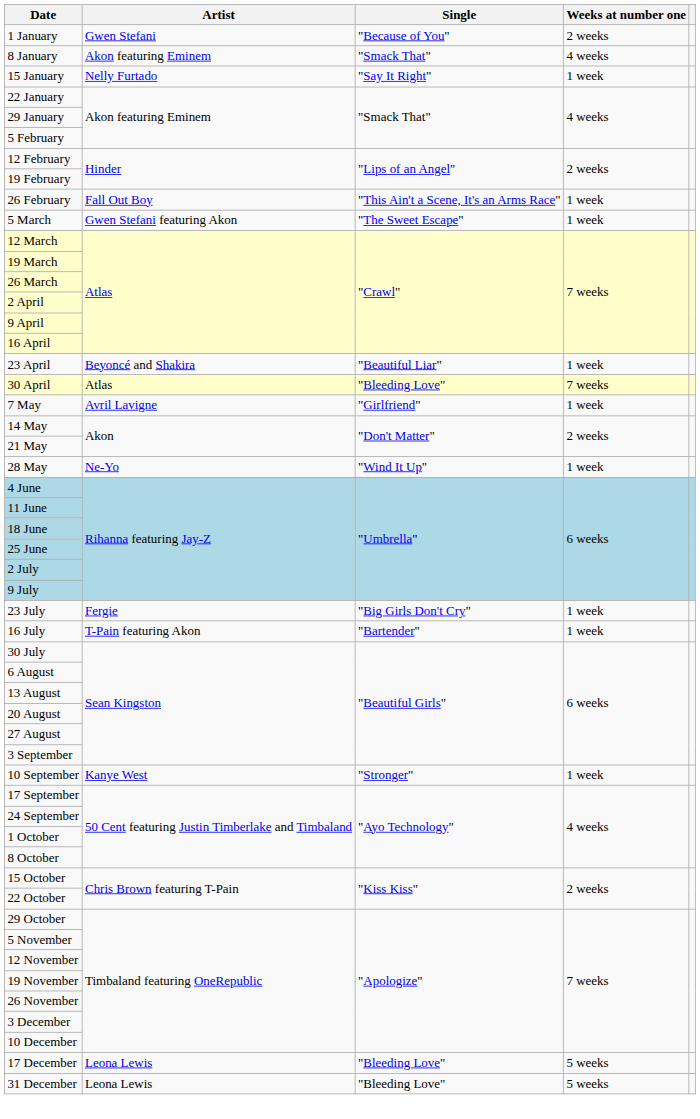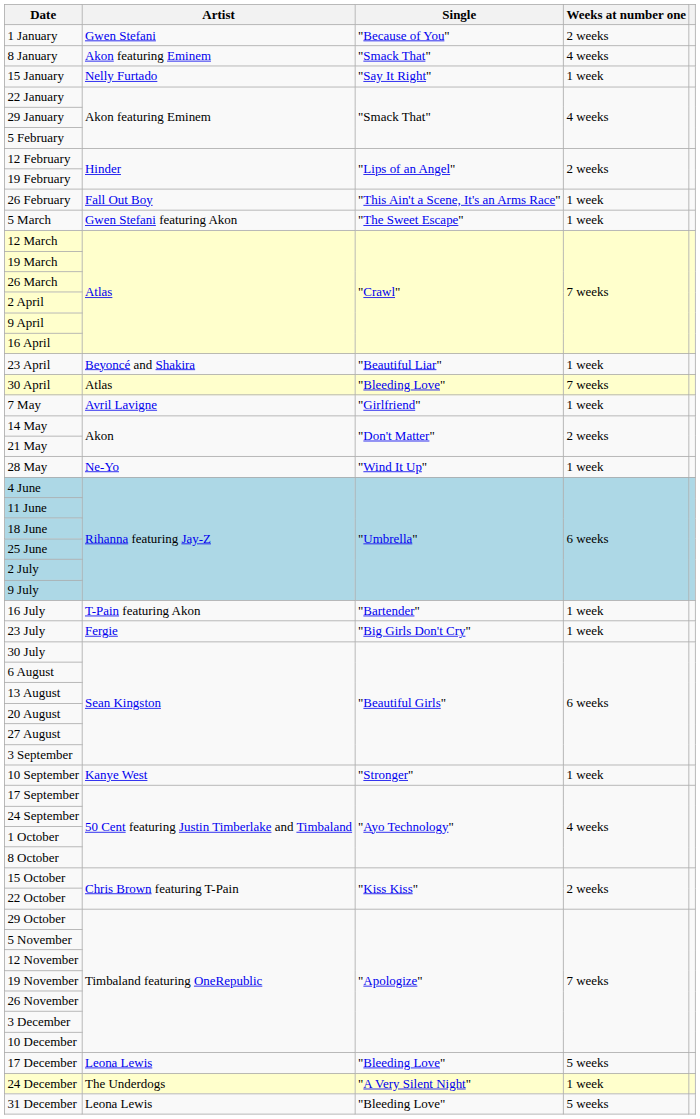 <table class="wikitable">
 <tr>
 <th>Date</th>
 <th>Artist</th>
 <th>Single</th>
 <th>Weeks at number one</th>
 <th></th>
 </tr>
 <tr>
 <td>1 January</td>
 <td><a href='#'>Gwen Stefani</a></td>
 <td>"<a href='#'>Because of You</a>"</td>
 <td>2 weeks</td>
 <td></td>
 </tr>
 <tr>
 <td>8 January</td>
 <td><a href='#'>Akon</a> featuring <a href='#'>Eminem</a></td>
 <td>"<a href='#'>Smack That</a>"</td>
 <td>4 weeks</td>
 <td></td>
 </tr>
 <tr>
 <td>15 January</td>
 <td><a href='#'>Nelly Furtado</a></td>
 <td>"<a href='#'>Say It Right</a>"</td>
 <td>1 week</td>
 <td></td>
 </tr>
 <tr>
 <td>22 January</td>
 <td rowspan="3">Akon featuring Eminem</td>
 <td rowspan="3">"Smack That"</td>
 <td rowspan="3">4 weeks</td>
 <td rowspan="3"></td>
 </tr>
 <tr>
 <td>29 January</td>
 </tr>
 <tr>
 <td>5 February</td>
 </tr>
 <tr>
 <td>12 February</td>
 <td rowspan="2"><a href='#'>Hinder</a></td>
 <td rowspan="2">"<a href='#'>Lips of an Angel</a>"</td>
 <td rowspan="2">2 weeks</td>
 <td rowspan="2"></td>
 </tr>
 <tr>
 <td>19 February</td>
 </tr>
 <tr>
 <td>26 February</td>
 <td><a href='#'>Fall Out Boy</a></td>
 <td>"<a href='#'>This Ain't a Scene, It's an Arms Race</a>"</td>
 <td>1 week</td>
 <td></td>
 </tr>
 <tr>
 <td>5 March</td>
 <td><a href='#'>Gwen Stefani</a> featuring Akon</td>
 <td>"<a href='#'>The Sweet Escape</a>"</td>
 <td>1 week</td>
 <td></td>
 </tr>
 <tr bgcolor="#FFFFCC">
 <td>12 March</td>
 <td rowspan="6"><a href='#'>Atlas</a></td>
 <td rowspan="6">"<a href='#'>Crawl</a>"</td>
 <td rowspan="6">7 weeks</td>
 <td rowspan="6"></td>
 </tr>
 <tr bgcolor="#FFFFCC">
 <td>19 March</td>
 </tr>
 <tr bgcolor="#FFFFCC">
 <td>26 March</td>
 </tr>
 <tr bgcolor="#FFFFCC">
 <td>2 April</td>
 </tr>
 <tr bgcolor="#FFFFCC">
 <td>9 April</td>
 </tr>
 <tr bgcolor="#FFFFCC">
 <td>16 April</td>
 </tr>
 <tr>
 <td>23 April</td>
 <td><a href='#'>Beyoncé</a> and <a href='#'>Shakira</a></td>
 <td>"<a href='#'>Beautiful Liar</a>"</td>
 <td>1 week</td>
 <td></td>
 </tr>
 <tr bgcolor="#FFFFCC">
 <td>30 April</td>
 <td>Atlas</td>
 <td>"<a href='#'>Bleeding Love</a>"</td>
 <td>7 weeks</td>
 <td></td>
 </tr>
 <tr>
 <td>7 May</td>
 <td><a href='#'>Avril Lavigne</a></td>
 <td>"<a href='#'>Girlfriend</a>"</td>
 <td>1 week</td>
 <td></td>
 </tr>
 <tr>
 <td>14 May</td>
 <td rowspan="2">Akon</td>
 <td rowspan="2">"<a href='#'>Don't Matter</a>"</td>
 <td rowspan="2">2 weeks</td>
 <td rowspan="2"></td>
 </tr>
 <tr>
 <td>21 May</td>
 </tr>
 <tr>
 <td>28 May</td>
 <td><a href='#'>Ne-Yo</a></td>
 <td>"<a href='#'>Wind It Up</a>"</td>
 <td>1 week</td>
 <td></td>
 </tr>
 <tr bgcolor="lightblue">
 <td>4 June</td>
 <td rowspan="6"><a href='#'>Rihanna</a> featuring <a href='#'>Jay-Z</a></td>
 <td rowspan="6">"<a href='#'>Umbrella</a>"</td>
 <td rowspan="6">6 weeks</td>
 <td rowspan="6"></td>
 </tr>
 <tr bgcolor="lightblue">
 <td>11 June</td>
 </tr>
 <tr bgcolor="lightblue">
 <td>18 June</td>
 </tr>
 <tr bgcolor="lightblue">
 <td>25 June</td>
 </tr>
 <tr bgcolor="lightblue">
 <td>2 July</td>
 </tr>
 <tr bgcolor="lightblue">
 <td>9 July</td>
 </tr>
 <tr>
-<td>23 July</td>
-<td><a href='#'>Fergie</a></td>
-<td>"<a href='#'>Big Girls Don't Cry</a>"</td>
+<td>16 July</td>
+<td><a href='#'>T-Pain</a> featuring Akon</td>
+<td>"<a href='#'>Bartender</a>"</td>
 <td>1 week</td>
 <td></td>
 </tr>
 <tr>
-<td>16 July</td>
-<td><a href='#'>T-Pain</a> featuring Akon</td>
-<td>"<a href='#'>Bartender</a>"</td>
+<td>23 July</td>
+<td><a href='#'>Fergie</a></td>
+<td>"<a href='#'>Big Girls Don't Cry</a>"</td>
 <td>1 week</td>
 <td></td>
 </tr>
 <tr>
 <td>30 July</td>
 <td rowspan="6"><a href='#'>Sean Kingston</a></td>
 <td rowspan="6">"<a href='#'>Beautiful Girls</a>"</td>
 <td rowspan="6">6 weeks</td>
 <td rowspan="6"></td>
 </tr>
 <tr>
 <td>6 August</td>
 </tr>
 <tr>
 <td>13 August</td>
 </tr>
 <tr>
 <td>20 August</td>
 </tr>
 <tr>
 <td>27 August</td>
 </tr>
 <tr>
 <td>3 September</td>
 </tr>
 <tr>
 <td>10 September</td>
 <td><a href='#'>Kanye West</a></td>
 <td>"<a href='#'>Stronger</a>"</td>
 <td>1 week</td>
 <td></td>
 </tr>
 <tr>
 <td>17 September</td>
 <td rowspan="4"><a href='#'>50 Cent</a> featuring <a href='#'>Justin Timberlake</a> and <a href='#'>Timbaland</a></td>
 <td rowspan="4">"<a href='#'>Ayo Technology</a>"</td>
 <td rowspan="4">4 weeks</td>
 <td rowspan="4"></td>
 </tr>
 <tr>
 <td>24 September</td>
 </tr>
 <tr>
 <td>1 October</td>
 </tr>
 <tr>
 <td>8 October</td>
 </tr>
 <tr>
 <td>15 October</td>
 <td rowspan="2"><a href='#'>Chris Brown</a> featuring T-Pain</td>
 <td rowspan="2">"<a href='#'>Kiss Kiss</a>"</td>
 <td rowspan="2">2 weeks</td>
 <td rowspan="2"></td>
 </tr>
 <tr>
 <td>22 October</td>
 </tr>
 <tr>
 <td>29 October</td>
 <td rowspan="7">Timbaland featuring <a href='#'>OneRepublic</a></td>
 <td rowspan="7">"<a href='#'>Apologize</a>"</td>
 <td rowspan="7">7 weeks</td>
 <td rowspan="7"></td>
 </tr>
 <tr>
 <td>5 November</td>
 </tr>
 <tr>
 <td>12 November</td>
 </tr>
 <tr>
 <td>19 November</td>
 </tr>
 <tr>
 <td>26 November</td>
 </tr>
 <tr>
 <td>3 December</td>
 </tr>
 <tr>
 <td>10 December</td>
 </tr>
 <tr>
 <td>17 December</td>
 <td><a href='#'>Leona Lewis</a></td>
 <td>"<a href='#'>Bleeding Love</a>"</td>
 <td>5 weeks</td>
 <td></td>
 </tr>
+<tr bgcolor="#FFFFCC">
+<td>24 December</td>
+<td>The Underdogs</td>
+<td>"<a href='#'>A Very Silent Night</a>"</td>
+<td>1 week</td>
+<td></td>
+</tr>
 <tr>
 <td>31 December</td>
 <td>Leona Lewis</td>
 <td>"Bleeding Love"</td>
 <td>5 weeks</td>
 <td></td>
 </tr>
 </table>
